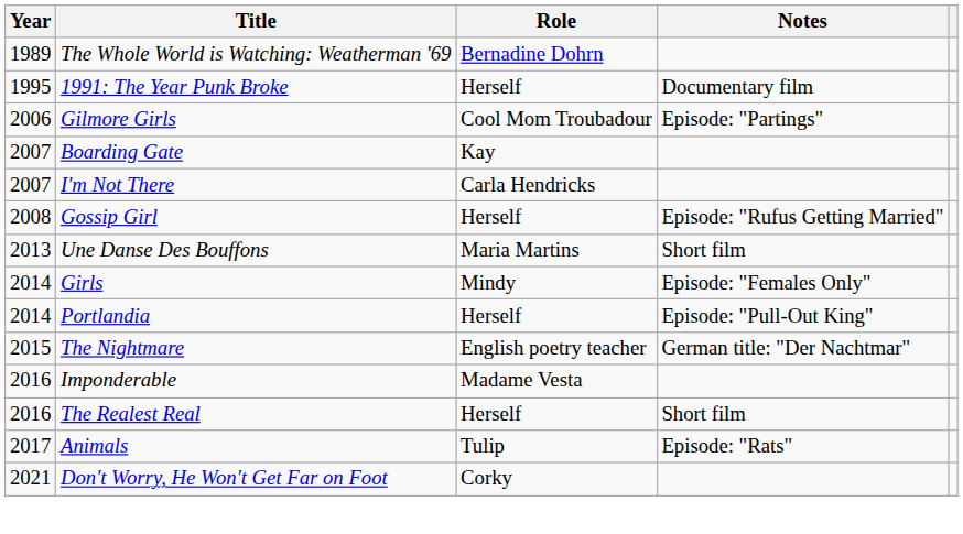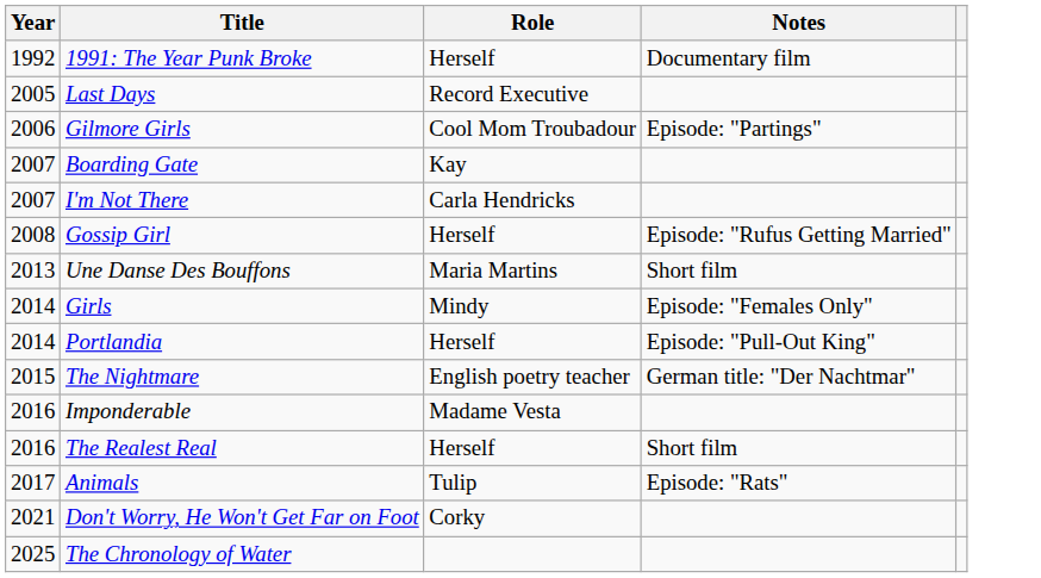 <table class="wikitable sortable">
 <tr>
 <th>Year</th>
 <th>Title</th>
 <th>Role</th>
 <th>Notes</th>
 <th class="unsortable"></th>
 </tr>
 <tr>
-<td>1989</td>
-<td><em>The Whole World is Watching: Weatherman '69</em></td>
-<td><a href='#'>Bernadine Dohrn</a></td>
-<td></td>
+<td>1992</td>
+<td><em><a href='#'>1991: The Year Punk Broke</a></em></td>
+<td>Herself</td>
+<td>Documentary film</td>
 <td align=center></td>
 </tr>
 <tr>
-<td>1995</td>
-<td><em><a href='#'>1991: The Year Punk Broke</a></em></td>
-<td>Herself</td>
-<td>Documentary film</td>
+<td>2005</td>
+<td><em><a href='#'>Last Days</a></em></td>
+<td>Record Executive</td>
+<td></td>
 <td align=center></td>
 </tr>
 <tr>
 <td>2006</td>
 <td><em><a href='#'>Gilmore Girls</a></em></td>
 <td>Cool Mom Troubadour</td>
 <td>Episode: "Partings"</td>
 <td align=center></td>
 </tr>
 <tr>
 <td>2007</td>
 <td><em><a href='#'>Boarding Gate</a></em></td>
 <td>Kay</td>
 <td></td>
 <td align=center></td>
 </tr>
 <tr>
 <td>2007</td>
 <td><em><a href='#'>I'm Not There</a></em></td>
 <td>Carla Hendricks</td>
 <td></td>
 <td align=center></td>
 </tr>
 <tr>
 <td>2008</td>
 <td><em><a href='#'>Gossip Girl</a></em></td>
 <td>Herself</td>
 <td>Episode: "Rufus Getting Married"</td>
 <td align=center></td>
 </tr>
 <tr>
 <td>2013</td>
 <td><em>Une Danse Des Bouffons</em></td>
 <td>Maria Martins</td>
 <td>Short film</td>
 <td align=center></td>
 </tr>
 <tr>
 <td>2014</td>
 <td><em><a href='#'>Girls</a></em></td>
 <td>Mindy</td>
 <td>Episode: "Females Only"</td>
 <td align=center></td>
 </tr>
 <tr>
 <td>2014</td>
 <td><em><a href='#'>Portlandia</a></em></td>
 <td>Herself</td>
 <td>Episode: "Pull-Out King"</td>
 <td align=center></td>
 </tr>
 <tr>
 <td>2015</td>
 <td><em><a href='#'>The Nightmare</a></em></td>
 <td>English poetry teacher</td>
 <td>German title: "Der Nachtmar"</td>
 <td align=center></td>
 </tr>
 <tr>
 <td>2016</td>
 <td><em>Imponderable</em></td>
 <td>Madame Vesta</td>
 <td></td>
 <td align=center></td>
 </tr>
 <tr>
 <td>2016</td>
 <td><em><a href='#'>The Realest Real</a></em></td>
 <td>Herself</td>
 <td>Short film</td>
 <td></td>
 </tr>
 <tr>
 <td>2017</td>
 <td><em><a href='#'>Animals</a></em></td>
 <td>Tulip</td>
 <td>Episode: "Rats"</td>
 <td align=center></td>
 </tr>
 <tr>
 <td>2021</td>
 <td><em><a href='#'>Don't Worry, He Won't Get Far on Foot</a></em></td>
 <td>Corky</td>
 <td></td>
 <td align=center></td>
 </tr>
+<tr>
+<td>2025</td>
+<td><em><a href='#'>The Chronology of Water</a></em></td>
+<td></td>
+<td></td>
+<td align=center></td>
+</tr>
 </table>
